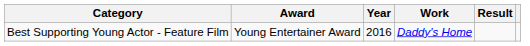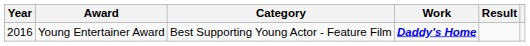 <table class="wikitable sortable">
 <tr>
+<th>Year</th>
+<th>Award</th>
 <th>Category</th>
-<th>Award</th>
-<th>Year</th>
 <th>Work</th>
 <th>Result</th>
 <th></th>
 </tr>
 <tr>
+<td>2016</td>
+<td>Young Entertainer Award</td>
 <td>Best Supporting Young Actor - Feature Film</td>
-<td>Young Entertainer Award</td>
-<td>2016</td>
-<td><em><a href='#'>Daddy's Home</a></em></td>
+<td><strong><em><a href='#'>Daddy's Home</a></em></strong></td>
 <td></td>
 <td></td>
 </tr>
 </table>
